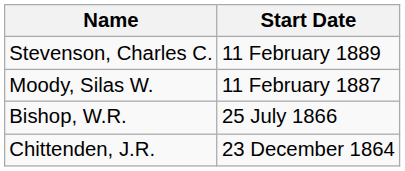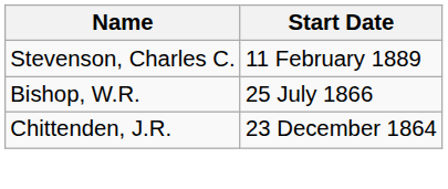 <table class="wikitable">
 <tr>
 <th>Name</th>
 <th>Start Date</th>
 </tr>
 <tr>
 <td>Stevenson, Charles C.</td>
 <td>11 February 1889</td>
 </tr>
 <tr>
-<td>Moody, Silas W.</td>
-<td>11 February 1887</td>
-</tr>
-<tr>
 <td>Bishop, W.R.</td>
 <td>25 July 1866</td>
 </tr>
 <tr>
 <td>Chittenden, J.R.</td>
 <td>23 December 1864</td>
 </tr>
 </table>
